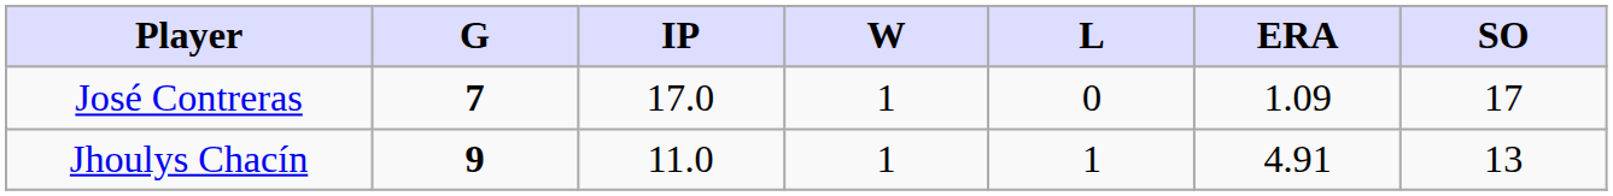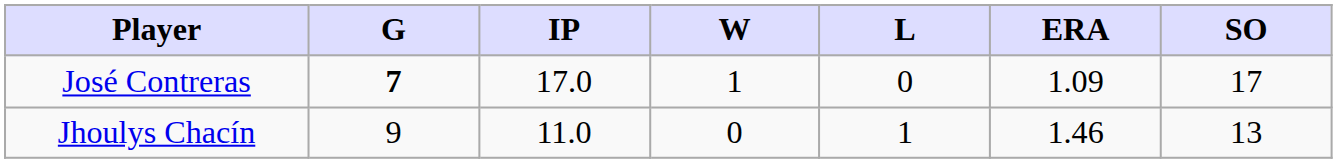 <table class="wikitable sortable">
 <tr>
 <th style="background:#ddf; width:16%;">Player</th>
 <th style="background:#ddf; width:9%;">G</th>
 <th style="background:#ddf; width:9%;">IP</th>
 <th style="background:#ddf; width:9%;">W</th>
 <th style="background:#ddf; width:9%;">L</th>
 <th style="background:#ddf; width:9%;">ERA</th>
 <th style="background:#ddf; width:9%;">SO</th>
 </tr>
 <tr style="text-align:center;">
 <td><a href='#'>José Contreras</a></td>
 <td><strong>7</strong></td>
 <td>17.0</td>
 <td>1</td>
 <td>0</td>
 <td>1.09</td>
 <td>17</td>
 </tr>
 <tr align="center">
 <td><a href='#'>Jhoulys Chacín</a></td>
-<td><strong>9</strong></td>
+<td>9</td>
 <td>11.0</td>
+<td>0</td>
 <td>1</td>
-<td>1</td>
-<td>4.91</td>
+<td>1.46</td>
 <td>13</td>
 </tr>
 </table>
